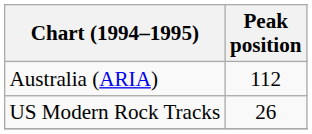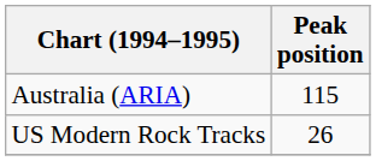 <table class="wikitable sortable plainrowheaders">
 <tr>
 <th>Chart (1994–1995)</th>
 <th>Peak<br>position</th>
 </tr>
 <tr>
 <td>Australia (<a href='#'>ARIA</a>)</td>
-<td align="center">112</td>
+<td align="center">115</td>
 </tr>
 <tr>
 <td>US Modern Rock Tracks</td>
 <td align="center">26</td>
 </tr>
 <tr>
 </tr>
 </table>
